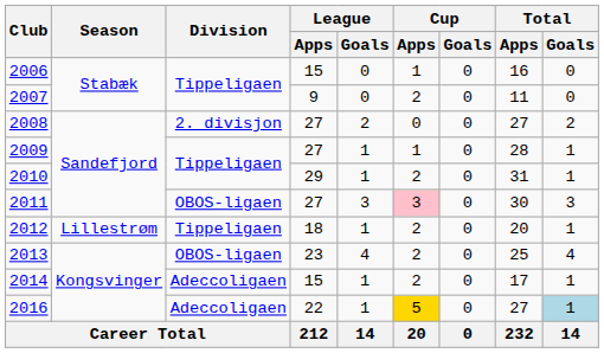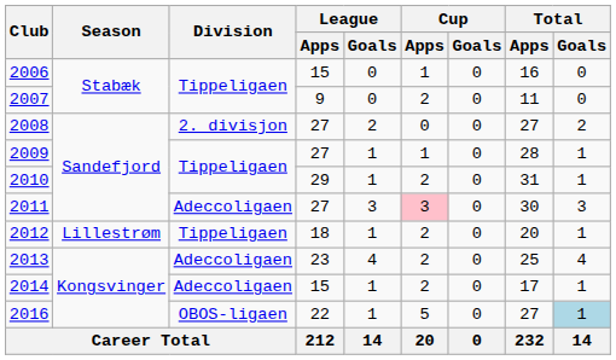 <table class="wikitable" style="text-align: center;">
 <tr>
 <th rowspan="2">Club</th>
 <th rowspan="2">Season</th>
 <th rowspan="2">Division</th>
 <th colspan="2">League</th>
 <th colspan="2">Cup</th>
 <th colspan="2">Total</th>
 </tr>
 <tr>
 <th>Apps</th>
 <th>Goals</th>
 <th>Apps</th>
 <th>Goals</th>
 <th>Apps</th>
 <th>Goals</th>
 </tr>
 <tr>
 <td><a href='#'>2006</a></td>
 <td rowspan="2" valign="center"><a href='#'>Stabæk</a></td>
 <td rowspan="2" valign="center"><a href='#'>Tippeligaen</a></td>
 <td>15</td>
 <td>0</td>
 <td>1</td>
 <td>0</td>
 <td>16</td>
 <td>0</td>
 </tr>
 <tr>
 <td><a href='#'>2007</a></td>
 <td>9</td>
 <td>0</td>
 <td>2</td>
 <td>0</td>
 <td>11</td>
 <td>0</td>
 </tr>
 <tr>
 <td><a href='#'>2008</a></td>
 <td rowspan="4" valign="center"><a href='#'>Sandefjord</a></td>
 <td rowspan="1" valign="center"><a href='#'>2. divisjon</a></td>
 <td>27</td>
 <td>2</td>
 <td>0</td>
 <td>0</td>
 <td>27</td>
 <td>2</td>
 </tr>
 <tr>
 <td><a href='#'>2009</a></td>
 <td rowspan="2" valign="center"><a href='#'>Tippeligaen</a></td>
 <td>27</td>
 <td>1</td>
 <td>1</td>
 <td>0</td>
 <td>28</td>
 <td>1</td>
 </tr>
 <tr>
 <td><a href='#'>2010</a></td>
 <td>29</td>
 <td>1</td>
 <td>2</td>
 <td>0</td>
 <td>31</td>
 <td>1</td>
 </tr>
 <tr>
 <td><a href='#'>2011</a></td>
-<td rowspan="1" valign="center"><a href='#'>OBOS-ligaen</a></td>
+<td rowspan="1" valign="center"><a href='#'>Adeccoligaen</a></td>
 <td>27</td>
 <td>3</td>
 <td style="background: pink;">3</td>
 <td>0</td>
 <td>30</td>
 <td>3</td>
 </tr>
 <tr>
 <td><a href='#'>2012</a></td>
 <td rowspan="1" valign="center"><a href='#'>Lillestrøm</a></td>
 <td rowspan="1" valign="center"><a href='#'>Tippeligaen</a></td>
 <td>18</td>
 <td>1</td>
 <td>2</td>
 <td>0</td>
 <td>20</td>
 <td>1</td>
 </tr>
 <tr>
 <td><a href='#'>2013</a></td>
 <td rowspan="3" valign="center"><a href='#'>Kongsvinger</a></td>
-<td rowspan="1" valign="center"><a href='#'>OBOS-ligaen</a></td>
+<td rowspan="1" valign="center"><a href='#'>Adeccoligaen</a></td>
 <td>23</td>
 <td>4</td>
 <td>2</td>
 <td>0</td>
 <td>25</td>
 <td>4</td>
 </tr>
 <tr>
 <td><a href='#'>2014</a></td>
 <td rowspan="1" valign="center"><a href='#'>Adeccoligaen</a></td>
 <td>15</td>
 <td>1</td>
 <td>2</td>
 <td>0</td>
 <td>17</td>
 <td>1</td>
 </tr>
 <tr>
 <td><a href='#'>2016</a></td>
-<td rowspan="1" valign="center"><a href='#'>Adeccoligaen</a></td>
+<td rowspan="1" valign="center"><a href='#'>OBOS-ligaen</a></td>
 <td>22</td>
 <td>1</td>
-<td style="background: gold;">5</td>
+<td>5</td>
 <td>0</td>
 <td>27</td>
 <td style="background: lightblue;">1</td>
 </tr>
 <tr>
 <th colspan="3">Career Total</th>
 <th>212</th>
 <th>14</th>
 <th>20</th>
 <th>0</th>
 <th>232</th>
 <th>14</th>
 </tr>
 </table>
